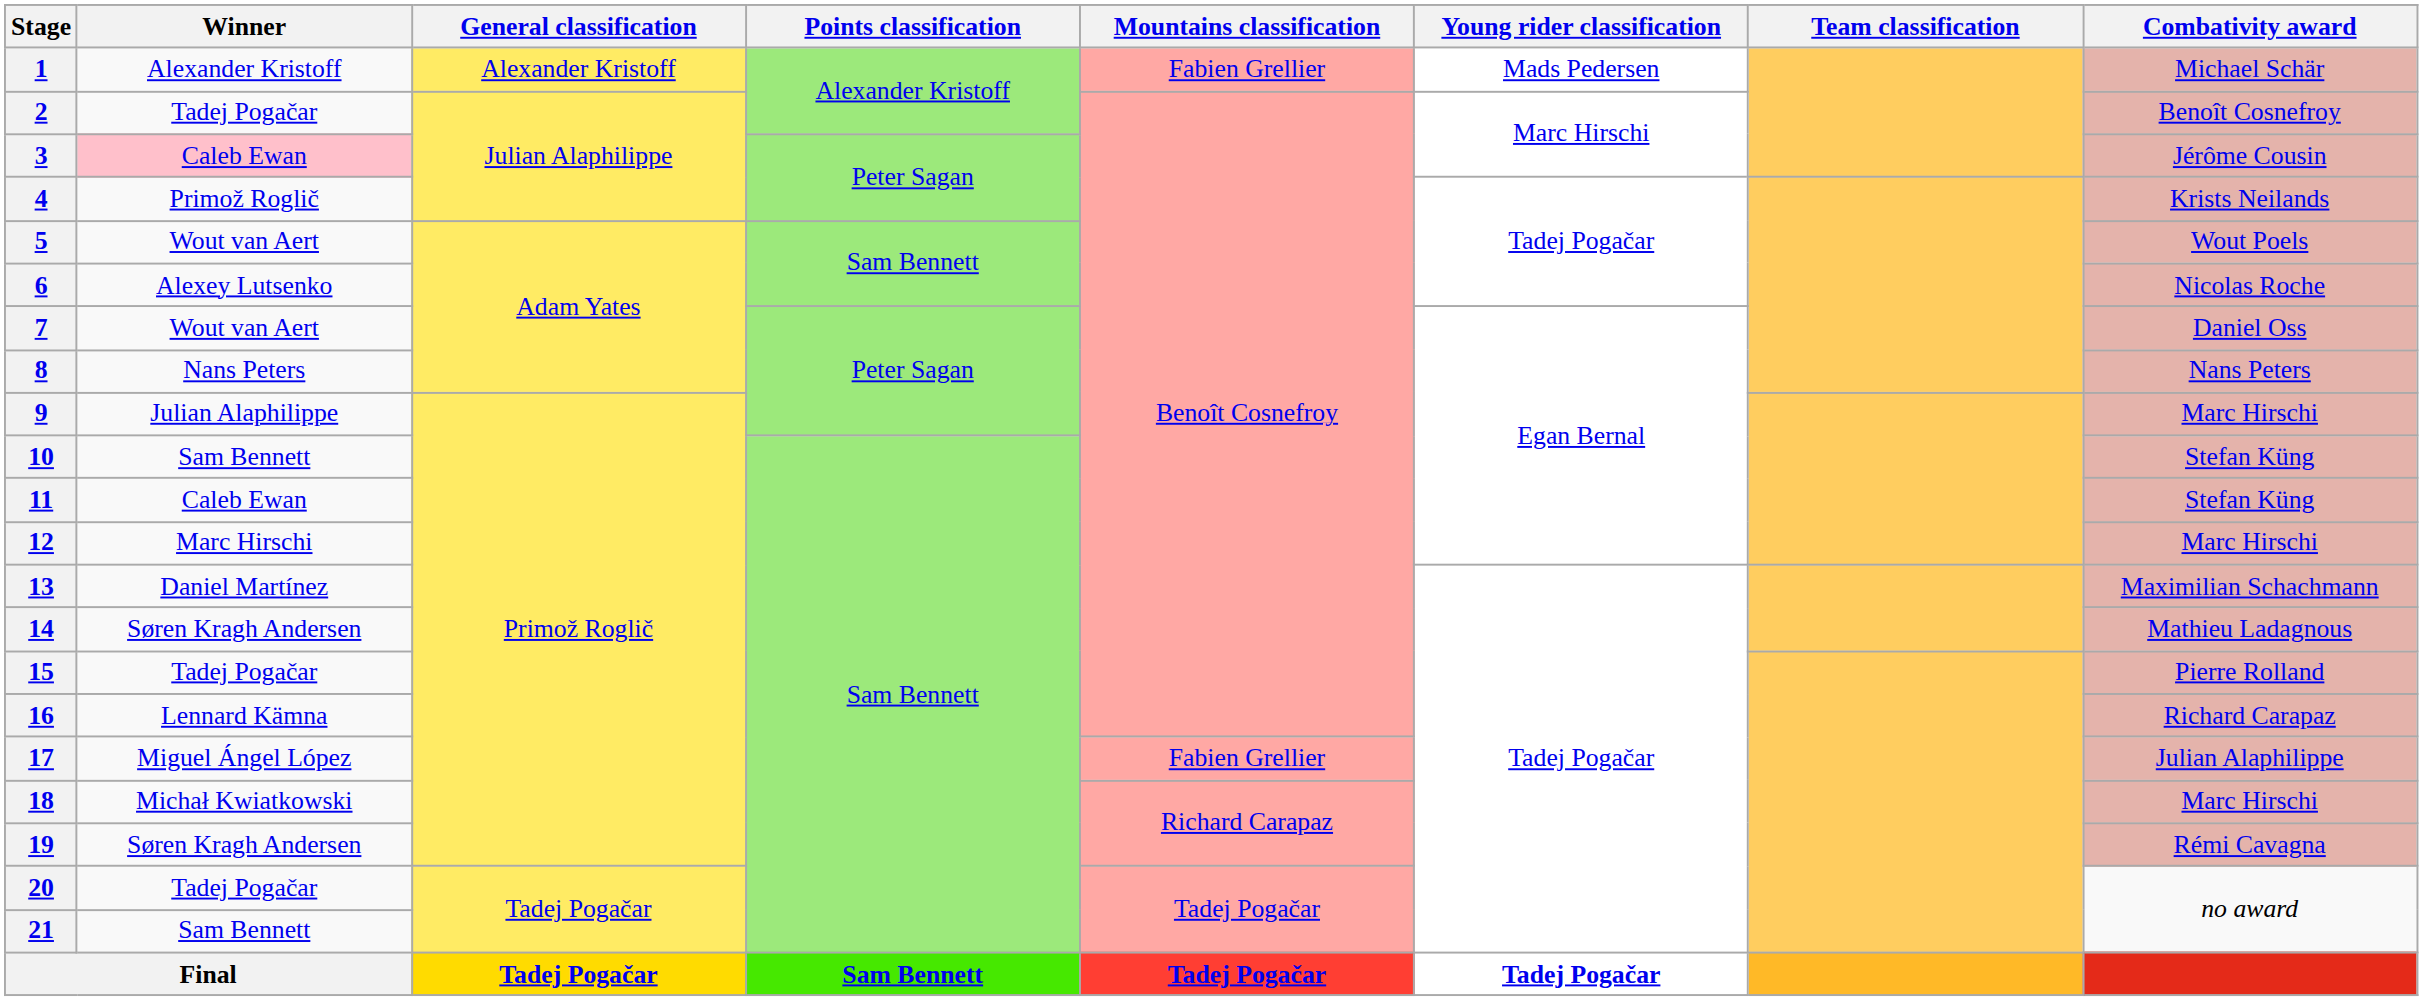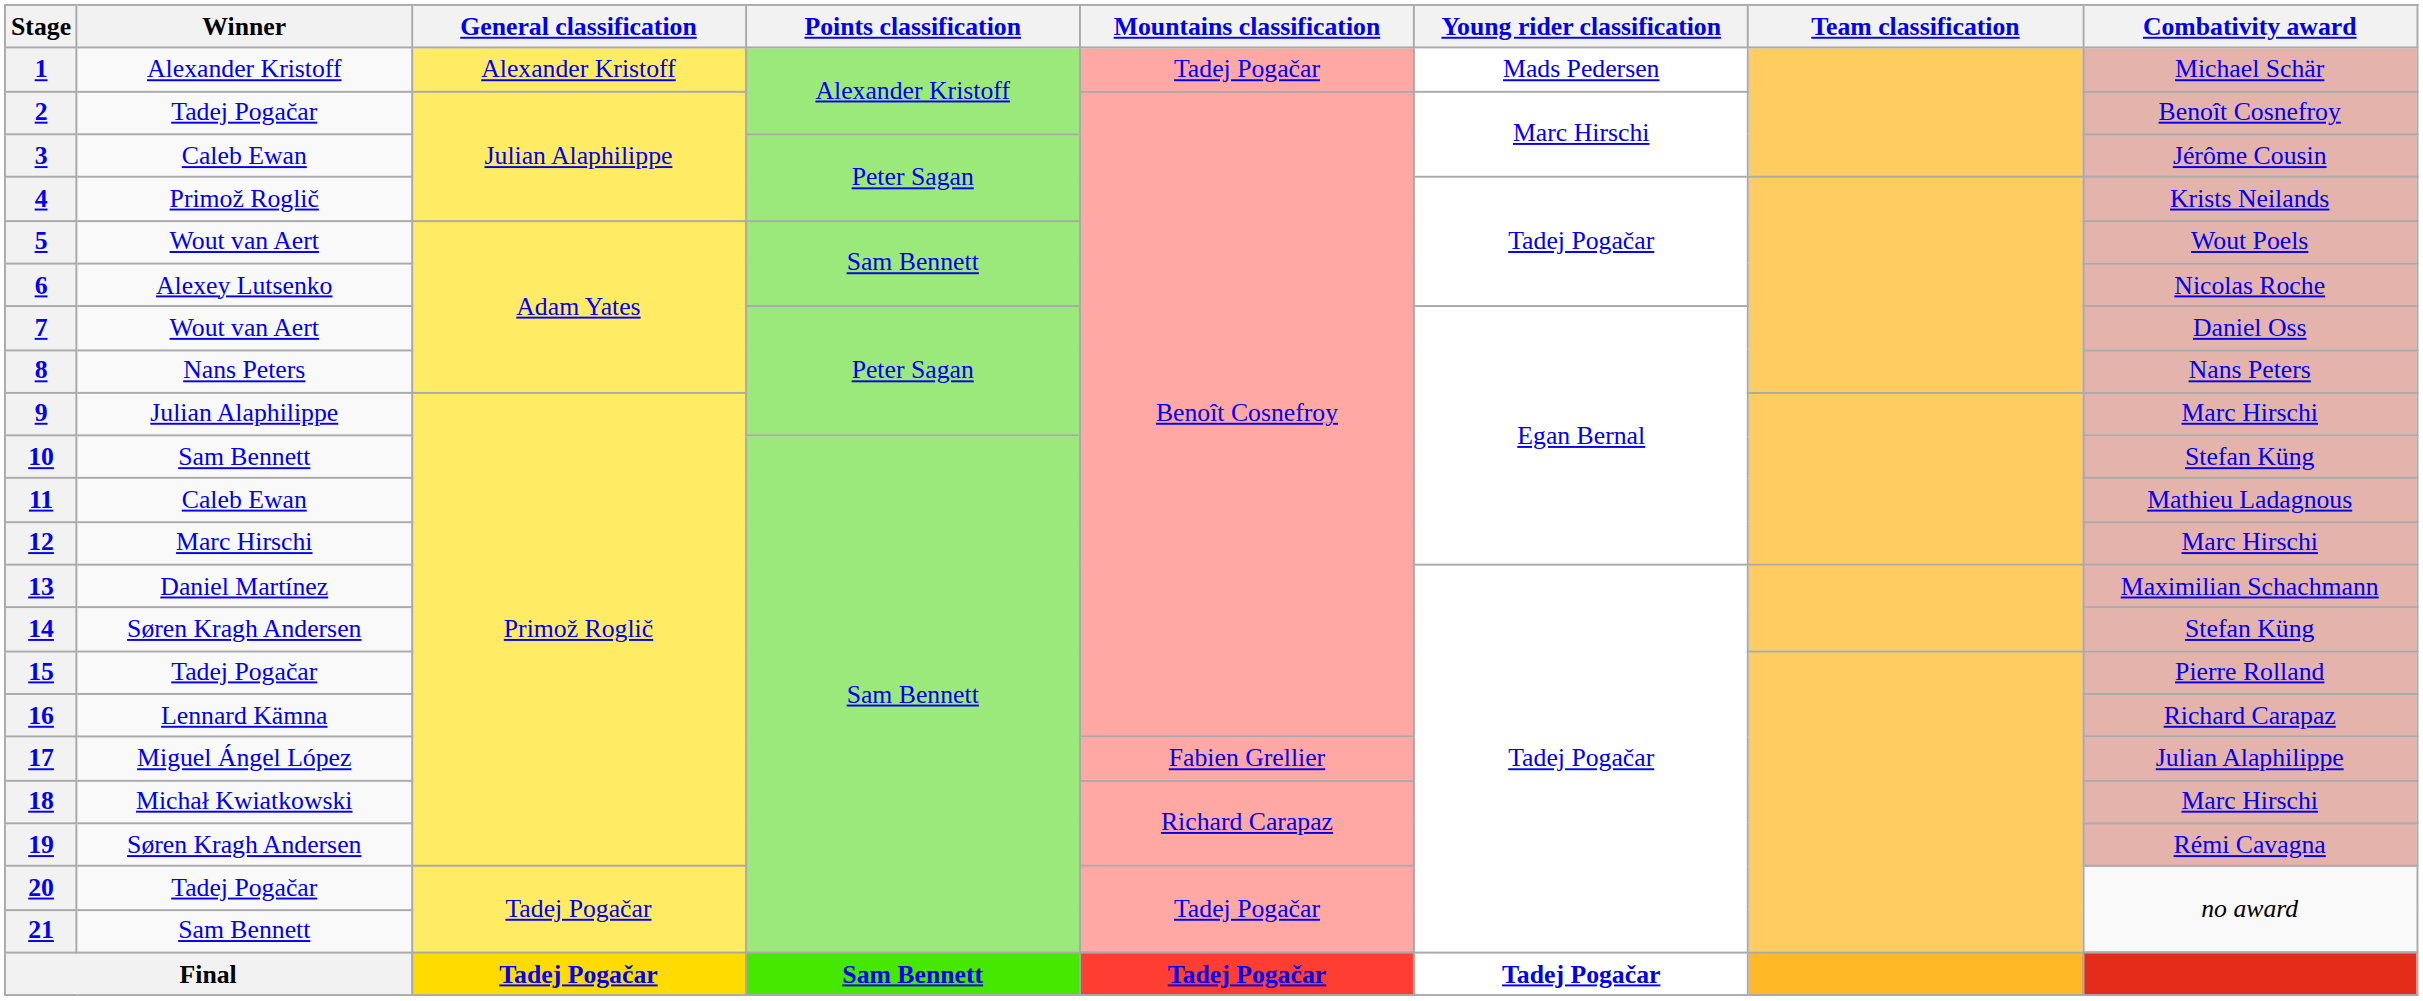 <table class="wikitable" style="text-align: center; font-size:smaller;">
 <tr>
 <th scope="col" style="width:1%;">Stage</th>
 <th scope="col" style="width:14%;">Winner</th>
 <th scope="col" style="width:14%;"><a href='#'>General classification</a><br></th>
 <th scope="col" style="width:14%;"><a href='#'>Points classification</a><br></th>
 <th scope="col" style="width:14%;"><a href='#'>Mountains classification</a><br></th>
 <th scope="col" style="width:14%;"><a href='#'>Young rider classification</a><br></th>
 <th scope="col" style="width:14%;"><a href='#'>Team classification</a><br></th>
 <th scope="col" style="width:14%;"><a href='#'>Combativity award</a><br></th>
 </tr>
 <tr>
 <th><a href='#'>1</a></th>
 <td><a href='#'>Alexander Kristoff</a></td>
 <td style="background:#FFEB64;"><a href='#'>Alexander Kristoff</a></td>
 <td style="background:#9CE97B;" rowspan="2"><a href='#'>Alexander Kristoff</a></td>
-<td style="background:#FFA8A4;"><a href='#'>Fabien Grellier</a></td>
+<td style="background:#FFA8A4;"><a href='#'>Tadej Pogačar</a></td>
 <td style="background:white;"><a href='#'>Mads Pedersen</a></td>
 <td style="background:#FFCD5F;" rowspan="3"></td>
 <td style="background:#E4B3AB;"><a href='#'>Michael Schär</a></td>
 </tr>
 <tr>
 <th><a href='#'>2</a></th>
 <td><a href='#'>Tadej Pogačar</a></td>
 <td style="background:#FFEB64;" rowspan="3"><a href='#'>Julian Alaphilippe</a></td>
 <td style="background:#FFA8A4;" rowspan="15"><a href='#'>Benoît Cosnefroy</a></td>
 <td style="background:white;" rowspan="2"><a href='#'>Marc Hirschi</a></td>
 <td style="background:#E4B3AB;"><a href='#'>Benoît Cosnefroy</a></td>
 </tr>
 <tr>
 <th><a href='#'>3</a></th>
-<td style="background: pink;"><a href='#'>Caleb Ewan</a></td>
+<td><a href='#'>Caleb Ewan</a></td>
 <td style="background:#9CE97B;" rowspan="2"><a href='#'>Peter Sagan</a></td>
 <td style="background:#E4B3AB;"><a href='#'>Jérôme Cousin</a></td>
 </tr>
 <tr>
 <th><a href='#'>4</a></th>
 <td><a href='#'>Primož Roglič</a></td>
 <td style="background:white;" rowspan="3"><a href='#'>Tadej Pogačar</a></td>
 <td style="background:#FFCD5F;" rowspan="5"></td>
 <td style="background:#E4B3AB;"><a href='#'>Krists Neilands</a></td>
 </tr>
 <tr>
 <th><a href='#'>5</a></th>
 <td><a href='#'>Wout van Aert</a></td>
 <td style="background:#FFEB64;" rowspan="4"><a href='#'>Adam Yates</a></td>
 <td style="background:#9CE97B;" rowspan="2"><a href='#'>Sam Bennett</a></td>
 <td style="background:#E4B3AB;"><a href='#'>Wout Poels</a></td>
 </tr>
 <tr>
 <th><a href='#'>6</a></th>
 <td><a href='#'>Alexey Lutsenko</a></td>
 <td style="background:#E4B3AB;"><a href='#'>Nicolas Roche</a></td>
 </tr>
 <tr>
 <th><a href='#'>7</a></th>
 <td><a href='#'>Wout van Aert</a></td>
 <td style="background:#9CE97B;" rowspan="3"><a href='#'>Peter Sagan</a></td>
 <td style="background:white;" rowspan="6"><a href='#'>Egan Bernal</a></td>
 <td style="background:#E4B3AB;"><a href='#'>Daniel Oss</a></td>
 </tr>
 <tr>
 <th><a href='#'>8</a></th>
 <td><a href='#'>Nans Peters</a></td>
 <td style="background:#E4B3AB;"><a href='#'>Nans Peters</a></td>
 </tr>
 <tr>
 <th><a href='#'>9</a></th>
 <td><a href='#'>Julian Alaphilippe</a></td>
 <td style="background:#FFEB64;" rowspan="11"><a href='#'>Primož Roglič</a></td>
 <td style="background:#FFCD5F;" rowspan="4"></td>
 <td style="background:#E4B3AB;"><a href='#'>Marc Hirschi</a></td>
 </tr>
 <tr>
 <th><a href='#'>10</a></th>
 <td><a href='#'>Sam Bennett</a></td>
 <td style="background:#9CE97B;" rowspan="12"><a href='#'>Sam Bennett</a></td>
 <td style="background:#E4B3AB;"><a href='#'>Stefan Küng</a></td>
 </tr>
 <tr>
 <th><a href='#'>11</a></th>
 <td><a href='#'>Caleb Ewan</a></td>
-<td style="background:#E4B3AB;"><a href='#'>Stefan Küng</a></td>
+<td style="background:#E4B3AB;"><a href='#'>Mathieu Ladagnous</a></td>
 </tr>
 <tr>
 <th><a href='#'>12</a></th>
 <td><a href='#'>Marc Hirschi</a></td>
 <td style="background:#E4B3AB;"><a href='#'>Marc Hirschi</a></td>
 </tr>
 <tr>
 <th><a href='#'>13</a></th>
 <td><a href='#'>Daniel Martínez</a></td>
 <td style="background:white;" rowspan="9"><a href='#'>Tadej Pogačar</a></td>
 <td style="background:#FFCD5F;" rowspan="2"></td>
 <td style="background:#E4B3AB;"><a href='#'>Maximilian Schachmann</a></td>
 </tr>
 <tr>
 <th><a href='#'>14</a></th>
 <td><a href='#'>Søren Kragh Andersen</a></td>
-<td style="background:#E4B3AB;"><a href='#'>Mathieu Ladagnous</a></td>
+<td style="background:#E4B3AB;"><a href='#'>Stefan Küng</a></td>
 </tr>
 <tr>
 <th><a href='#'>15</a></th>
 <td><a href='#'>Tadej Pogačar</a></td>
 <td style="background:#FFCD5F;" rowspan="7"></td>
 <td style="background:#E4B3AB;"><a href='#'>Pierre Rolland</a></td>
 </tr>
 <tr>
 <th><a href='#'>16</a></th>
 <td><a href='#'>Lennard Kämna</a></td>
 <td style="background:#E4B3AB;"><a href='#'>Richard Carapaz</a></td>
 </tr>
 <tr>
 <th><a href='#'>17</a></th>
 <td><a href='#'>Miguel Ángel López</a></td>
 <td style="background:#FFA8A4;"><a href='#'>Fabien Grellier</a></td>
 <td style="background:#E4B3AB;"><a href='#'>Julian Alaphilippe</a></td>
 </tr>
 <tr>
 <th><a href='#'>18</a></th>
 <td><a href='#'>Michał Kwiatkowski</a></td>
 <td style="background:#FFA8A4;" rowspan="2"><a href='#'>Richard Carapaz</a></td>
 <td style="background:#E4B3AB;"><a href='#'>Marc Hirschi</a></td>
 </tr>
 <tr>
 <th><a href='#'>19</a></th>
 <td><a href='#'>Søren Kragh Andersen</a></td>
 <td style="background:#E4B3AB;"><a href='#'>Rémi Cavagna</a></td>
 </tr>
 <tr>
 <th><a href='#'>20</a></th>
 <td><a href='#'>Tadej Pogačar</a></td>
 <td style="background:#FFEB64;" rowspan="2"><a href='#'>Tadej Pogačar</a></td>
 <td style="background:#FFA8A4;" rowspan="2"><a href='#'>Tadej Pogačar</a></td>
 <td rowspan ="2"><em>no award</em></td>
 </tr>
 <tr>
 <th><a href='#'>21</a></th>
 <td><a href='#'>Sam Bennett</a></td>
 </tr>
 <tr>
 <th colspan="2">Final</th>
 <th style="background:#FFDB00;"><a href='#'>Tadej Pogačar</a></th>
 <th style="background:#46E800;"><a href='#'>Sam Bennett</a></th>
 <th style="background:#FF3E33;"><a href='#'>Tadej Pogačar</a></th>
 <th style="background:white;"><a href='#'>Tadej Pogačar</a></th>
 <th style="background:#FFB927;"></th>
 <th style="background:#E42A19;"></th>
 </tr>
 </table>
